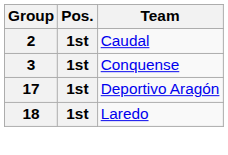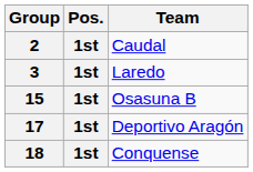 <table class="wikitable">
 <tr>
 <th>Group</th>
 <th>Pos.</th>
 <th>Team</th>
 </tr>
 <tr>
 <th>2</th>
 <th>1st</th>
 <td><a href='#'>Caudal</a></td>
 </tr>
 <tr>
 <th>3</th>
 <th>1st</th>
-<td><a href='#'>Conquense</a></td>
+<td><a href='#'>Laredo</a></td>
+</tr>
+<tr>
+<th>15</th>
+<th>1st</th>
+<td><a href='#'>Osasuna B</a></td>
 </tr>
 <tr>
 <th>17</th>
 <th>1st</th>
 <td><a href='#'>Deportivo Aragón</a></td>
 </tr>
 <tr>
 <th>18</th>
 <th>1st</th>
-<td><a href='#'>Laredo</a></td>
+<td><a href='#'>Conquense</a></td>
 </tr>
 </table>
